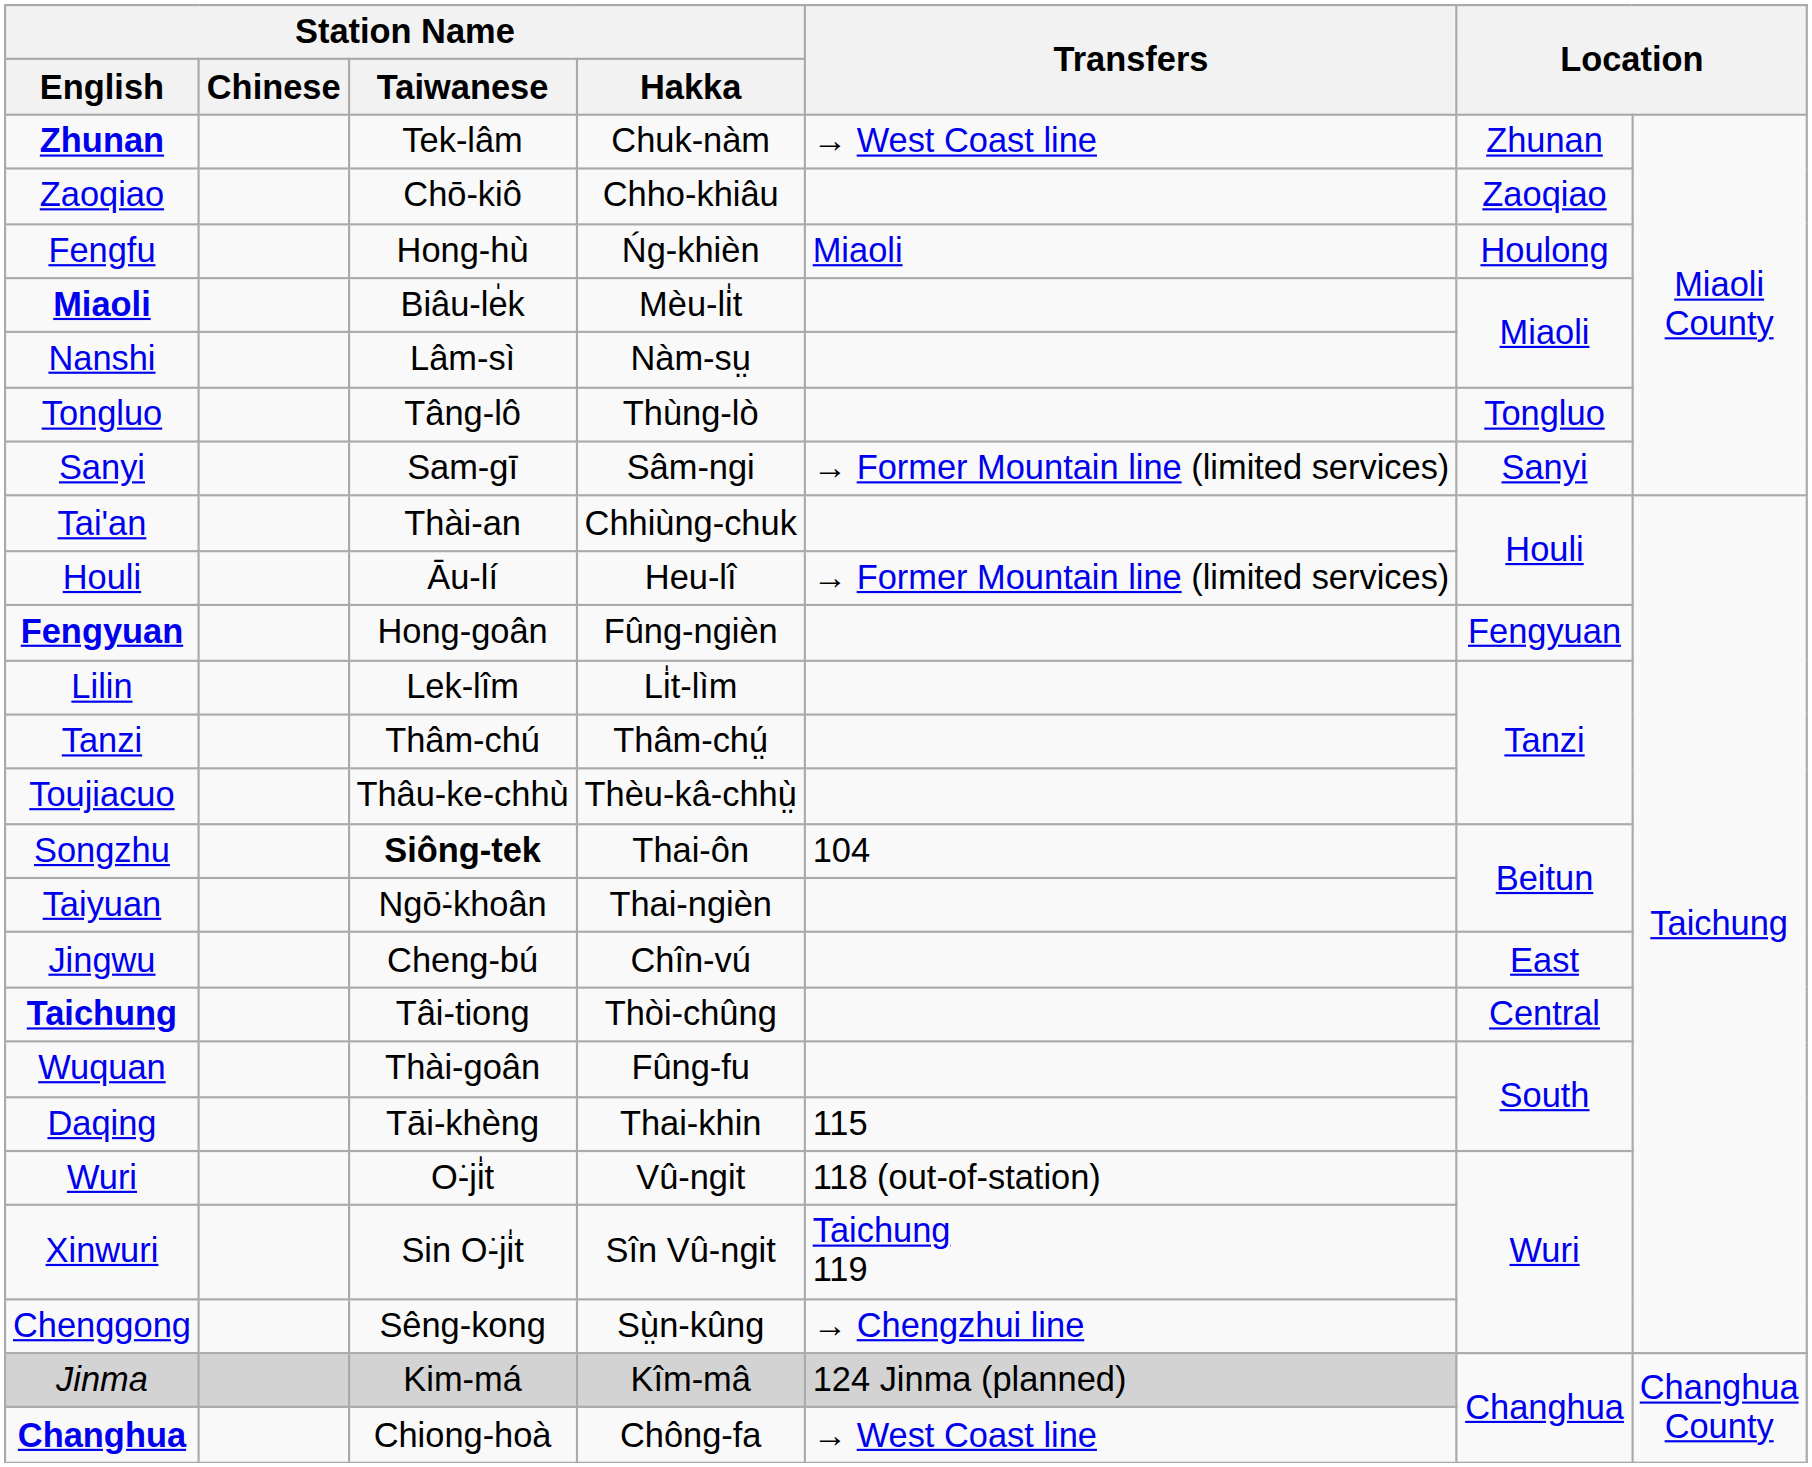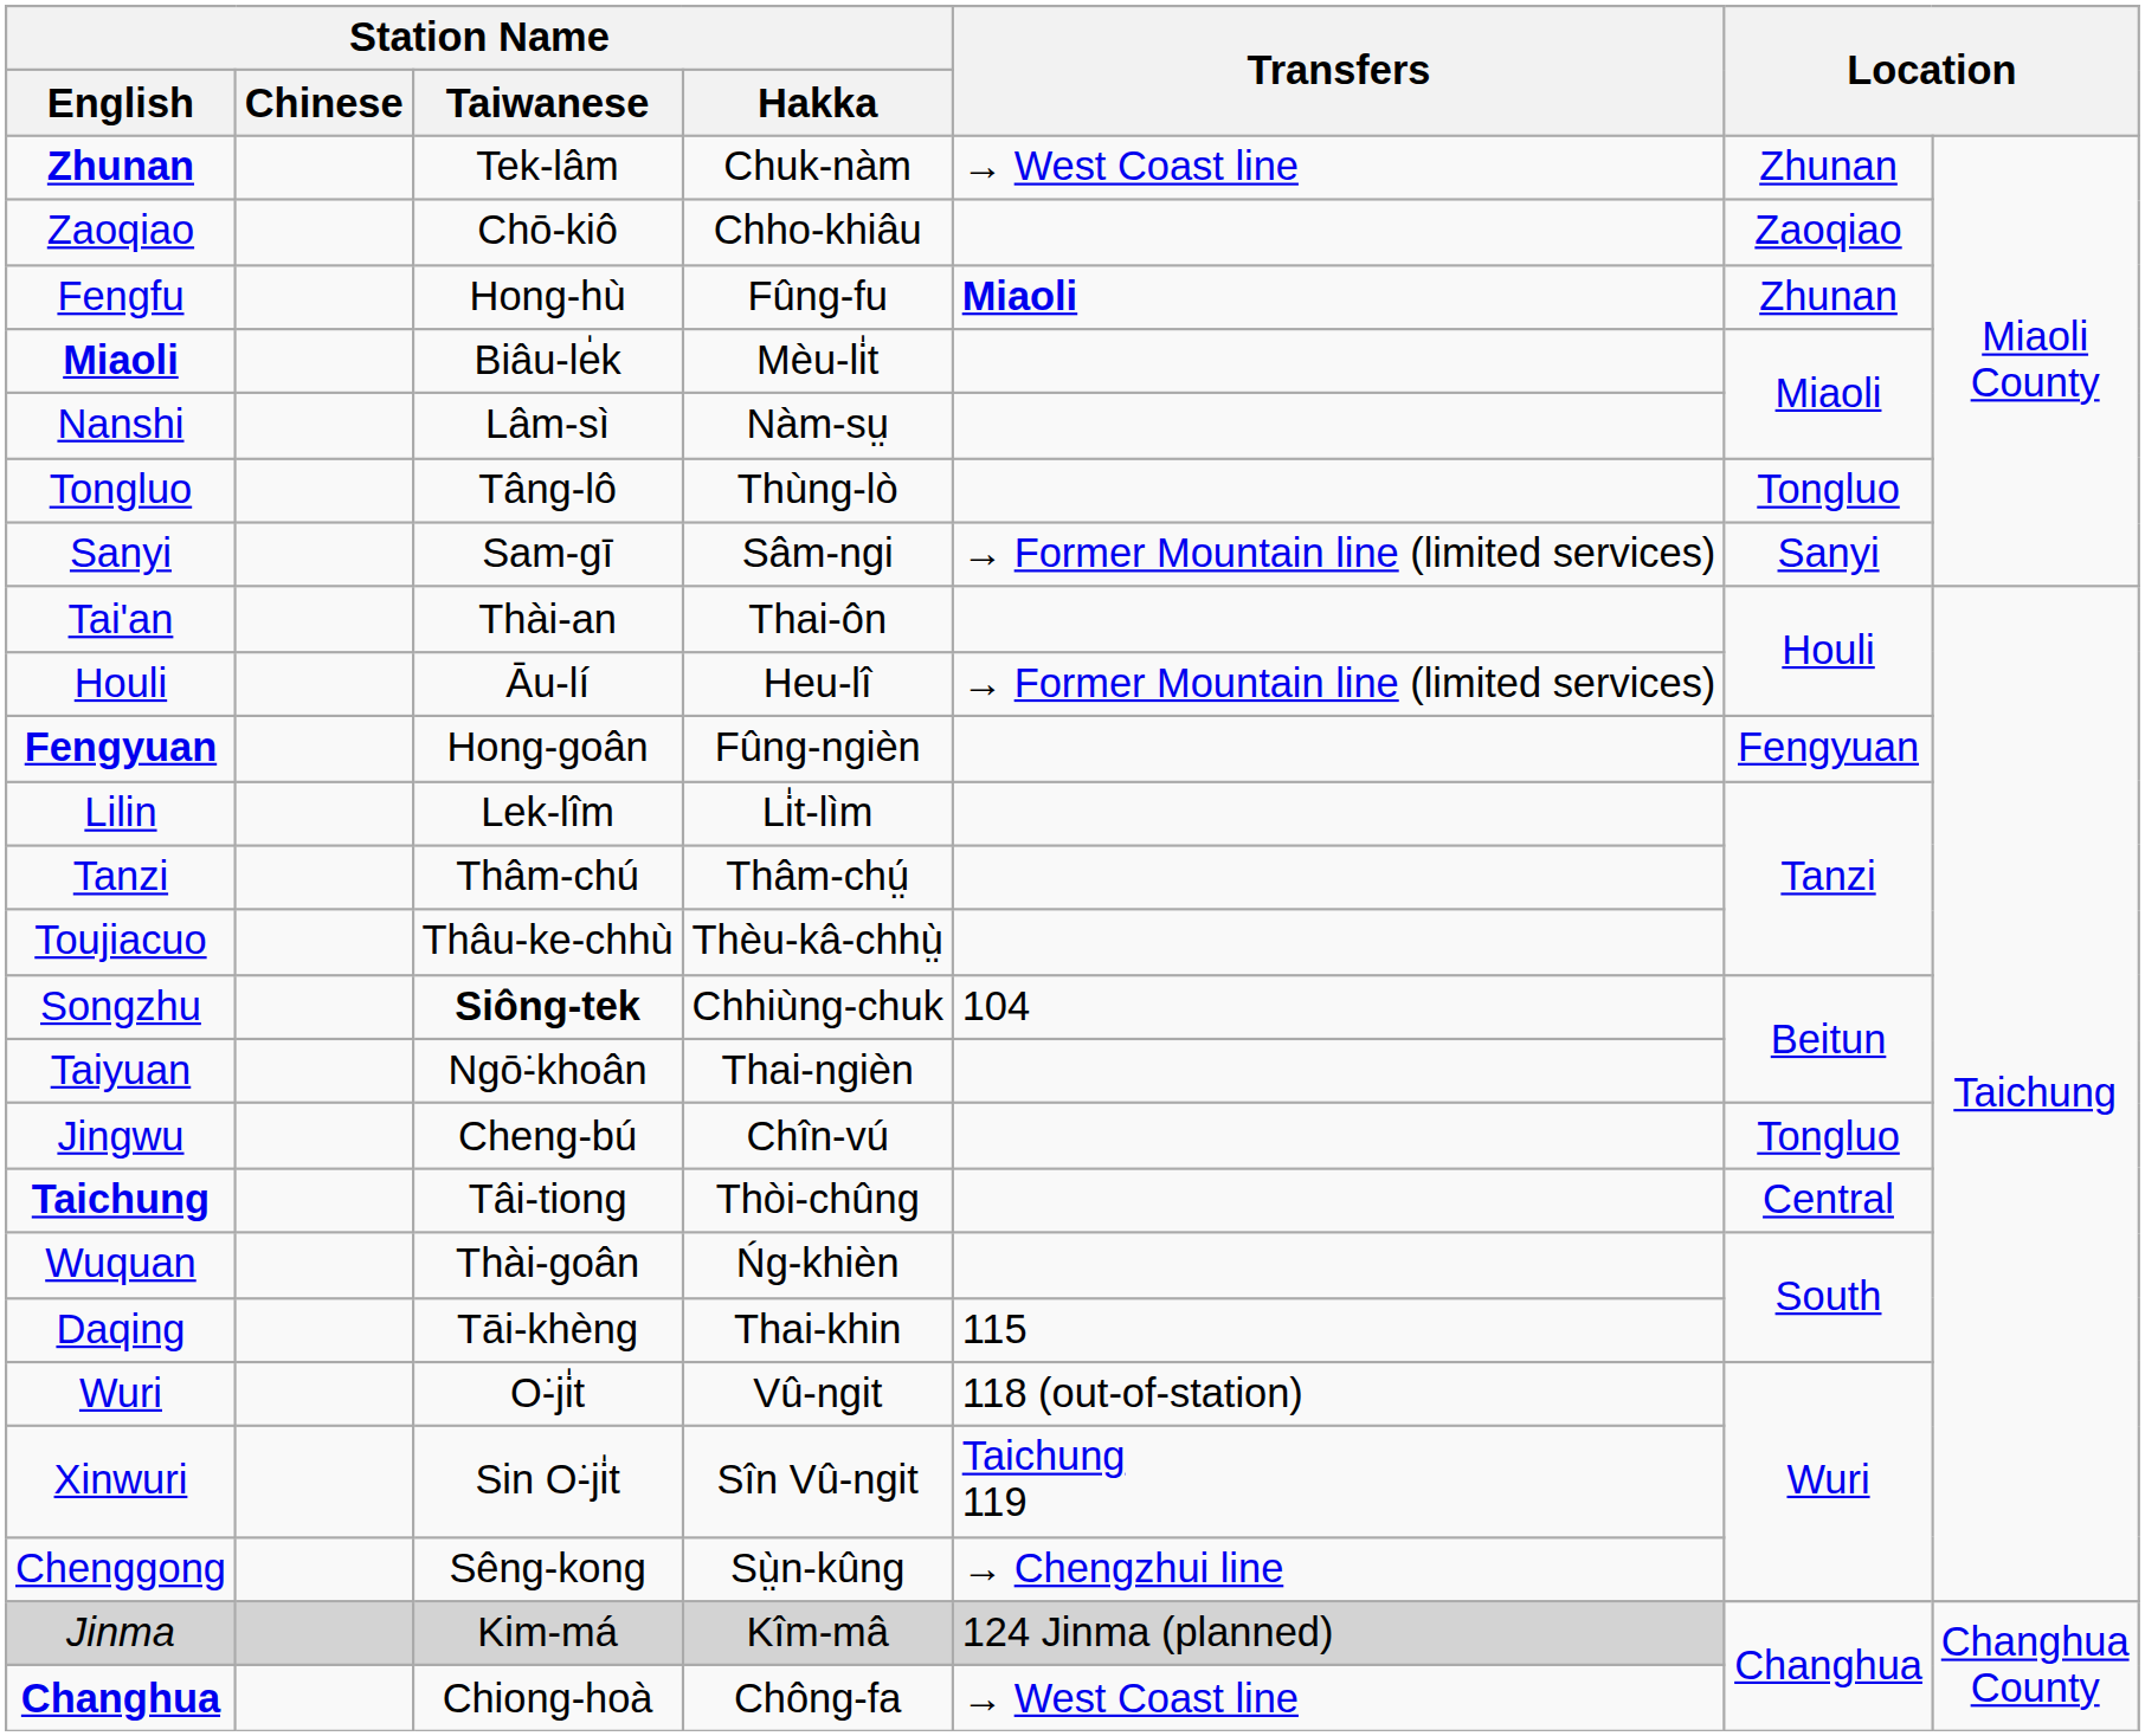 <table class=wikitable style="text-align:center">
 <tr>
 <th colspan="4">Station Name</th>
 <th rowspan="2">Transfers</th>
 <th colspan="2" rowspan="2">Location</th>
 </tr>
 <tr>
 <th>English</th>
 <th>Chinese</th>
 <th>Taiwanese</th>
 <th>Hakka</th>
 </tr>
 <tr>
 <td><strong><a href='#'>Zhunan</a></strong></td>
 <td></td>
 <td>Tek-lâm</td>
 <td>Chuk-nàm</td>
 <td align=left>→  <a href='#'>West Coast line</a></td>
 <td><a href='#'>Zhunan</a></td>
 <td rowspan=7><a href='#'>Miaoli<br>County</a></td>
 </tr>
 <tr>
 <td><a href='#'>Zaoqiao</a></td>
 <td></td>
 <td>Chō-kiô</td>
 <td>Chho-khiâu</td>
 <td align=left></td>
 <td><a href='#'>Zaoqiao</a></td>
 </tr>
 <tr>
 <td><a href='#'>Fengfu</a></td>
 <td></td>
 <td>Hong-hù</td>
-<td>Ńg-khièn</td>
-<td align=left> <a href='#'>Miaoli</a></td>
-<td><a href='#'>Houlong</a></td>
+<td>Fûng-fu</td>
+<td align=left><strong> <a href='#'>Miaoli</a></strong></td>
+<td><a href='#'>Zhunan</a></td>
 </tr>
 <tr>
 <td><strong><a href='#'>Miaoli</a></strong></td>
 <td></td>
 <td>Biâu-le̍k</td>
 <td>Mèu-li̍t</td>
 <td align=left></td>
 <td rowspan=2><a href='#'>Miaoli</a></td>
 </tr>
 <tr>
 <td><a href='#'>Nanshi</a></td>
 <td></td>
 <td>Lâm-sì</td>
 <td>Nàm-sṳ</td>
 <td align=left></td>
 </tr>
 <tr>
 <td><a href='#'>Tongluo</a></td>
 <td></td>
 <td>Tâng-lô</td>
 <td>Thùng-lò</td>
 <td align=left></td>
 <td><a href='#'>Tongluo</a></td>
 </tr>
 <tr>
 <td><a href='#'>Sanyi</a></td>
 <td></td>
 <td>Sam-gī</td>
 <td>Sâm-ngi</td>
 <td align=left>→  <a href='#'>Former Mountain line</a> (limited services)</td>
 <td><a href='#'>Sanyi</a></td>
 </tr>
 <tr>
 <td><a href='#'>Tai'an</a></td>
 <td></td>
 <td>Thài-an</td>
-<td>Chhiùng-chuk</td>
+<td>Thai-ôn</td>
 <td align=left></td>
 <td rowspan=2><a href='#'>Houli</a></td>
 <td rowspan=15><a href='#'>Taichung</a></td>
 </tr>
 <tr>
 <td><a href='#'>Houli</a></td>
 <td></td>
 <td>Āu-lí</td>
 <td>Heu-lî</td>
 <td align=left>→  <a href='#'>Former Mountain line</a> (limited services)</td>
 </tr>
 <tr>
 <td><strong><a href='#'>Fengyuan</a></strong></td>
 <td></td>
 <td>Hong-goân</td>
 <td>Fûng-ngièn</td>
 <td align=left></td>
 <td><a href='#'>Fengyuan</a></td>
 </tr>
 <tr>
 <td><a href='#'>Lilin</a></td>
 <td></td>
 <td>Lek-lîm</td>
 <td>Li̍t-lìm</td>
 <td align=left></td>
 <td rowspan=3><a href='#'>Tanzi</a></td>
 </tr>
 <tr>
 <td><a href='#'>Tanzi</a></td>
 <td></td>
 <td>Thâm-chú</td>
 <td>Thâm-chṳ́</td>
 <td align=left></td>
 </tr>
 <tr>
 <td><a href='#'>Toujiacuo</a></td>
 <td></td>
 <td>Thâu-ke-chhù</td>
 <td>Thèu-kâ-chhṳ̀</td>
 <td align=left></td>
 </tr>
 <tr>
 <td><a href='#'>Songzhu</a></td>
 <td></td>
 <td><strong>Siông-tek</strong></td>
-<td>Thai-ôn</td>
+<td>Chhiùng-chuk</td>
 <td align=left> <span>104 </span></td>
 <td rowspan=2><a href='#'>Beitun</a></td>
 </tr>
 <tr>
 <td><a href='#'>Taiyuan</a></td>
 <td></td>
 <td>Ngō͘-khoân</td>
 <td>Thai-ngièn</td>
 <td align=left></td>
 </tr>
 <tr>
 <td><a href='#'>Jingwu</a></td>
 <td></td>
 <td>Cheng-bú</td>
 <td>Chîn-vú</td>
 <td align=left></td>
-<td><a href='#'>East</a></td>
+<td><a href='#'>Tongluo</a></td>
 </tr>
 <tr>
 <td><strong><a href='#'>Taichung</a></strong></td>
 <td></td>
 <td>Tâi-tiong</td>
 <td>Thòi-chûng</td>
 <td align=left></td>
 <td><a href='#'>Central</a></td>
 </tr>
 <tr>
 <td><a href='#'>Wuquan</a></td>
 <td></td>
 <td>Thài-goân</td>
-<td>Fûng-fu</td>
+<td>Ńg-khièn</td>
 <td align=left></td>
 <td rowspan=2><a href='#'>South</a></td>
 </tr>
 <tr>
 <td><a href='#'>Daqing</a></td>
 <td></td>
 <td>Tāi-khèng</td>
 <td>Thai-khin</td>
 <td align=left> <span>115 </span></td>
 </tr>
 <tr>
 <td><a href='#'>Wuri</a></td>
 <td></td>
 <td>O͘-ji̍t</td>
 <td>Vû-ngit</td>
 <td align=left> <span>118 </span> (out-of-station)</td>
 <td rowspan=3><a href='#'>Wuri</a></td>
 </tr>
 <tr>
 <td><a href='#'>Xinwuri</a></td>
 <td></td>
 <td>Sin O͘-ji̍t</td>
 <td>Sîn Vû-ngit</td>
 <td align=left> <a href='#'>Taichung</a><br> <span>119 </span></td>
 </tr>
 <tr>
 <td><a href='#'>Chenggong</a></td>
 <td></td>
 <td>Sêng-kong</td>
 <td>Sṳ̀n-kûng</td>
 <td align=left>→  <a href='#'>Chengzhui line</a></td>
 </tr>
 <tr bgcolor = "lightgrey">
 <td><em>Jinma</em></td>
 <td><em></em></td>
 <td>Kim-má</td>
 <td>Kîm-mâ</td>
 <td align=left> <span>124 Jinma</span> <span>(planned)</span></td>
 <td rowspan=2 bgcolor = #F9F9F9><a href='#'>Changhua</a></td>
 <td rowspan=2 bgcolor = #F9F9F9><a href='#'>Changhua<br>County</a></td>
 </tr>
 <tr>
 <td><strong><a href='#'>Changhua</a></strong></td>
 <td></td>
 <td>Chiong-hoà</td>
 <td>Chông-fa</td>
 <td align=left>→  <a href='#'>West Coast line</a></td>
 </tr>
 </table>
